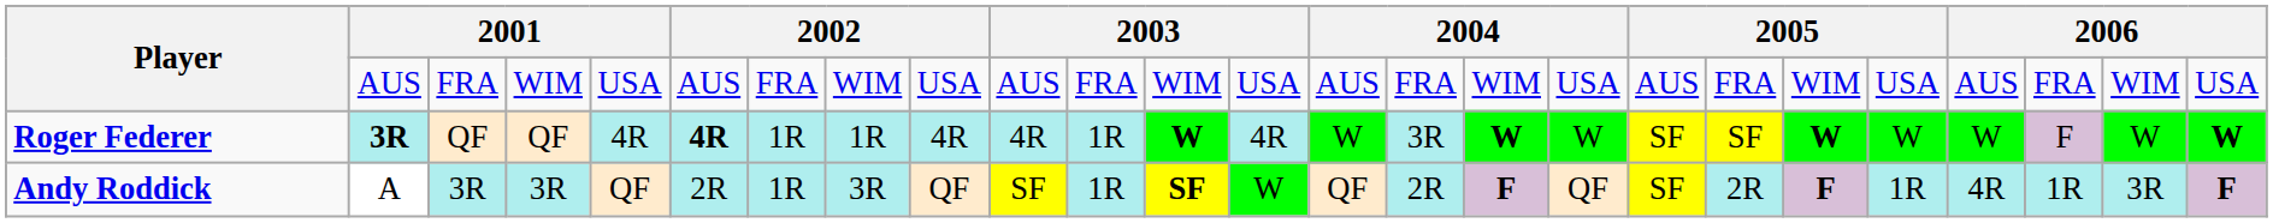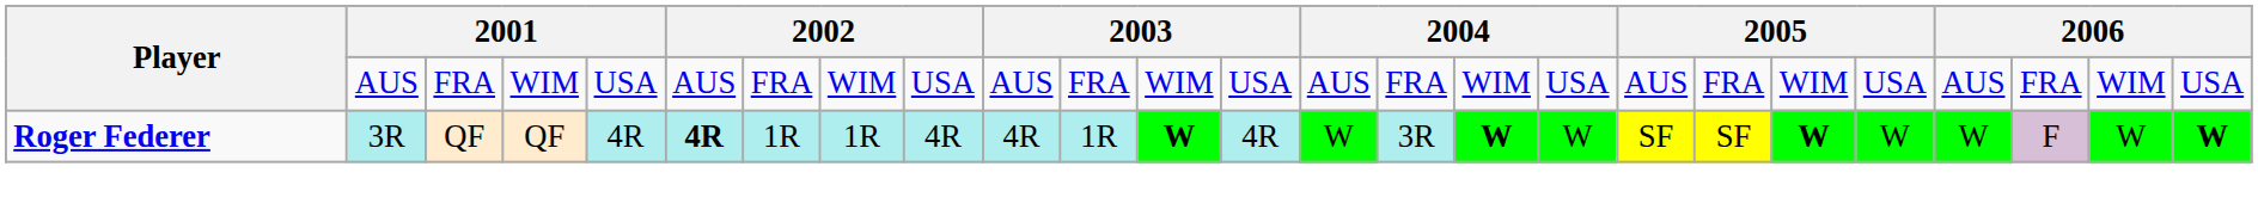 <table class=wikitable style=text-align:center;font-size:85%>
 <tr>
 <th rowspan=2 width=140>Player</th>
 <th colspan=4>2001</th>
 <th colspan=4>2002</th>
 <th colspan=4>2003</th>
 <th colspan=4>2004</th>
 <th colspan=4>2005</th>
 <th colspan=4>2006</th>
 </tr>
 <tr>
 <td><a href='#'>AUS</a></td>
 <td><a href='#'>FRA</a></td>
 <td><a href='#'>WIM</a></td>
 <td><a href='#'>USA</a></td>
 <td><a href='#'>AUS</a></td>
 <td><a href='#'>FRA</a></td>
 <td><a href='#'>WIM</a></td>
 <td><a href='#'>USA</a></td>
 <td><a href='#'>AUS</a></td>
 <td><a href='#'>FRA</a></td>
 <td><a href='#'>WIM</a></td>
 <td><a href='#'>USA</a></td>
 <td><a href='#'>AUS</a></td>
 <td><a href='#'>FRA</a></td>
 <td><a href='#'>WIM</a></td>
 <td><a href='#'>USA</a></td>
 <td><a href='#'>AUS</a></td>
 <td><a href='#'>FRA</a></td>
 <td><a href='#'>WIM</a></td>
 <td><a href='#'>USA</a></td>
 <td><a href='#'>AUS</a></td>
 <td><a href='#'>FRA</a></td>
 <td><a href='#'>WIM</a></td>
 <td><a href='#'>USA</a></td>
 </tr>
 <tr>
 <td align=left> <strong><a href='#'>Roger Federer</a></strong></td>
-<td bgcolor=#afeeee><strong>3R</strong></td>
+<td bgcolor=#afeeee>3R</td>
 <td bgcolor=#ffebcd>QF</td>
 <td bgcolor=#ffebcd>QF</td>
 <td bgcolor=#afeeee>4R</td>
 <td bgcolor=#afeeee><strong>4R</strong></td>
 <td bgcolor=#afeeee>1R</td>
 <td bgcolor=#afeeee>1R</td>
 <td bgcolor=#afeeee>4R</td>
 <td bgcolor=#afeeee>4R</td>
 <td bgcolor=#afeeee>1R</td>
 <td bgcolor=lime><strong>W</strong></td>
 <td bgcolor=#afeeee>4R</td>
 <td bgcolor=lime>W</td>
 <td bgcolor=#afeeee>3R</td>
 <td bgcolor=lime><strong>W</strong></td>
 <td bgcolor=lime>W</td>
 <td bgcolor=yellow>SF</td>
 <td bgcolor=yellow>SF</td>
 <td bgcolor=lime><strong>W</strong></td>
 <td bgcolor=lime>W</td>
 <td bgcolor=lime>W</td>
 <td bgcolor=thistle>F</td>
 <td bgcolor=lime>W</td>
 <td bgcolor=lime><strong>W</strong></td>
 </tr>
-<tr>
-<td align=left><strong> <a href='#'>Andy Roddick</a></strong></td>
-<td bgcolor=white>A</td>
-<td bgcolor=#afeeee>3R</td>
-<td bgcolor=#afeeee>3R</td>
-<td bgcolor=#ffebcd>QF</td>
-<td bgcolor=#afeeee>2R</td>
-<td bgcolor=#afeeee>1R</td>
-<td bgcolor=#afeeee>3R</td>
-<td bgcolor=#ffebcd>QF</td>
-<td bgcolor=yellow>SF</td>
-<td bgcolor=#afeeee>1R</td>
-<td bgcolor=yellow><strong>SF</strong></td>
-<td bgcolor=lime>W</td>
-<td bgcolor=#ffebcd>QF</td>
-<td bgcolor=#afeeee>2R</td>
-<td bgcolor=thistle><strong>F</strong></td>
-<td bgcolor=#ffebcd>QF</td>
-<td bgcolor=yellow>SF</td>
-<td bgcolor=#afeeee>2R</td>
-<td bgcolor=thistle><strong>F</strong></td>
-<td bgcolor=#afeeee>1R</td>
-<td bgcolor=#afeeee>4R</td>
-<td bgcolor=#afeeee>1R</td>
-<td bgcolor=#afeeee>3R</td>
-<td bgcolor=thistle><strong>F</strong></td>
-</tr>
 </table>
